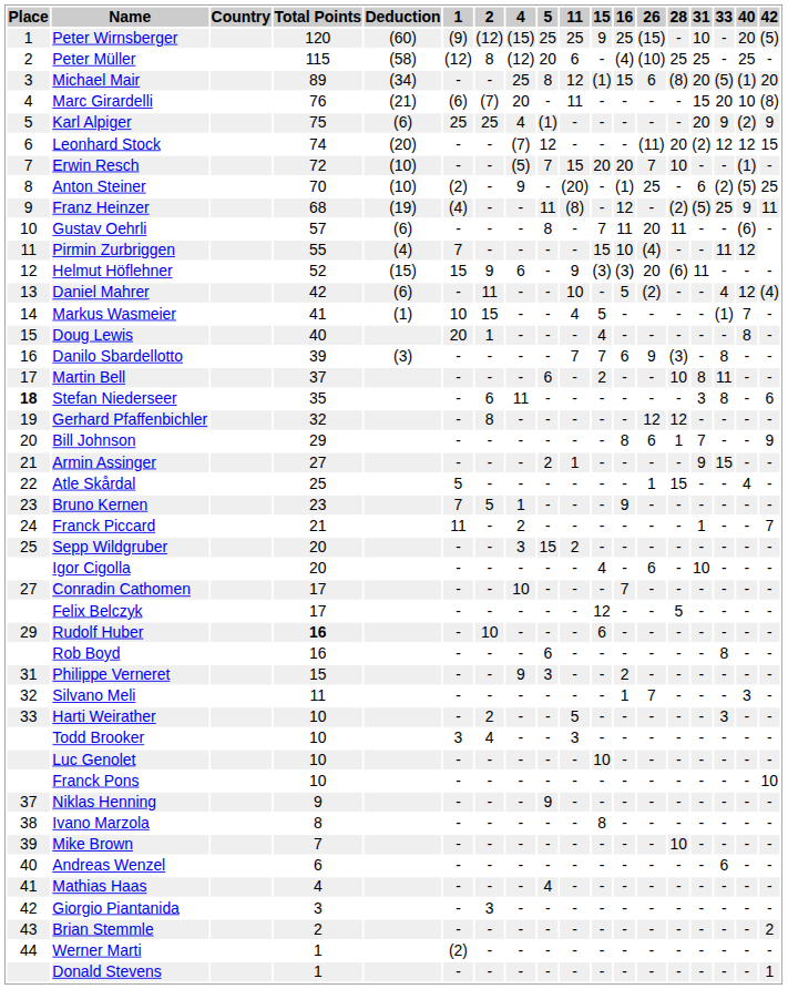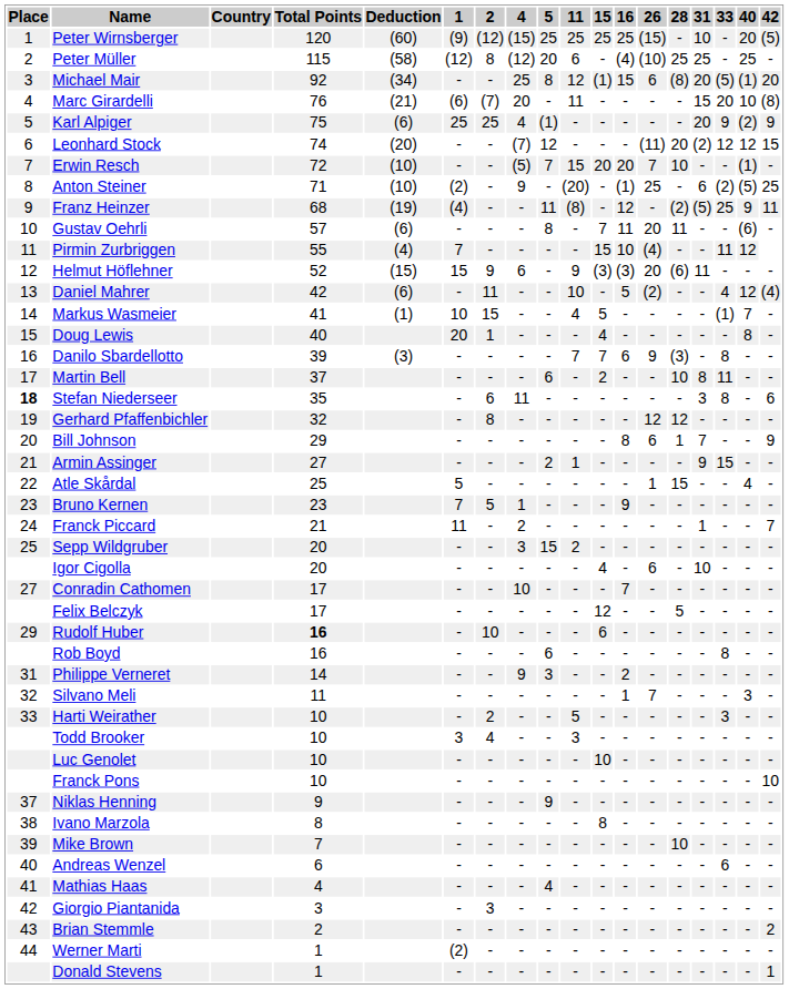 <table border="0" style="border: 1px solid #999; background-color:#FFFFFF; text-align:center">
 <tr align="center" bgcolor="#CCCCCC">
 <th>Place</th>
 <th>Name</th>
 <th>Country</th>
 <th>Total Points</th>
 <th>Deduction</th>
 <th>1</th>
 <th>2</th>
 <th>4</th>
 <th>5</th>
 <th>11</th>
 <th>15</th>
 <th>16</th>
 <th>26</th>
 <th>28</th>
 <th>31</th>
 <th>33</th>
 <th>40</th>
 <th>42</th>
 </tr>
 <tr bgcolor="#EFEFEF">
 <td>1</td>
 <td align="left"><a href='#'>Peter Wirnsberger</a></td>
 <td align="left"></td>
 <td>120</td>
 <td>(60)</td>
 <td>(9)</td>
 <td>(12)</td>
 <td>(15)</td>
 <td>25</td>
 <td>25</td>
-<td>9</td>
+<td>25</td>
 <td>25</td>
 <td>(15)</td>
 <td>-</td>
 <td>10</td>
 <td>-</td>
 <td>20</td>
 <td>(5)</td>
 </tr>
 <tr>
 <td>2</td>
 <td align="left"><a href='#'>Peter Müller</a></td>
 <td align="left"></td>
 <td>115</td>
 <td>(58)</td>
 <td>(12)</td>
 <td>8</td>
 <td>(12)</td>
 <td>20</td>
 <td>6</td>
 <td>-</td>
 <td>(4)</td>
 <td>(10)</td>
 <td>25</td>
 <td>25</td>
 <td>-</td>
 <td>25</td>
 <td>-</td>
 </tr>
 <tr bgcolor="#EFEFEF">
 <td>3</td>
 <td align="left"><a href='#'>Michael Mair</a></td>
 <td align="left"></td>
-<td>89</td>
+<td>92</td>
 <td>(34)</td>
 <td>-</td>
 <td>-</td>
 <td>25</td>
 <td>8</td>
 <td>12</td>
 <td>(1)</td>
 <td>15</td>
 <td>6</td>
 <td>(8)</td>
 <td>20</td>
 <td>(5)</td>
 <td>(1)</td>
 <td>20</td>
 </tr>
 <tr>
 <td>4</td>
 <td align="left"><a href='#'>Marc Girardelli</a></td>
 <td align="left"></td>
 <td>76</td>
 <td>(21)</td>
 <td>(6)</td>
 <td>(7)</td>
 <td>20</td>
 <td>-</td>
 <td>11</td>
 <td>-</td>
 <td>-</td>
 <td>-</td>
 <td>-</td>
 <td>15</td>
 <td>20</td>
 <td>10</td>
 <td>(8)</td>
 </tr>
 <tr bgcolor="#EFEFEF">
 <td>5</td>
 <td align="left"><a href='#'>Karl Alpiger</a></td>
 <td align="left"></td>
 <td>75</td>
 <td>(6)</td>
 <td>25</td>
 <td>25</td>
 <td>4</td>
 <td>(1)</td>
 <td>-</td>
 <td>-</td>
 <td>-</td>
 <td>-</td>
 <td>-</td>
 <td>20</td>
 <td>9</td>
 <td>(2)</td>
 <td>9</td>
 </tr>
 <tr>
 <td>6</td>
 <td align="left"><a href='#'>Leonhard Stock</a></td>
 <td align="left"></td>
 <td>74</td>
 <td>(20)</td>
 <td>-</td>
 <td>-</td>
 <td>(7)</td>
 <td>12</td>
 <td>-</td>
 <td>-</td>
 <td>-</td>
 <td>(11)</td>
 <td>20</td>
 <td>(2)</td>
 <td>12</td>
 <td>12</td>
 <td>15</td>
 </tr>
 <tr bgcolor="#EFEFEF">
 <td>7</td>
 <td align="left"><a href='#'>Erwin Resch</a></td>
 <td align="left"></td>
 <td>72</td>
 <td>(10)</td>
 <td>-</td>
 <td>-</td>
 <td>(5)</td>
 <td>7</td>
 <td>15</td>
 <td>20</td>
 <td>20</td>
 <td>7</td>
 <td>10</td>
 <td>-</td>
 <td>-</td>
 <td>(1)</td>
 <td>-</td>
 </tr>
 <tr>
 <td>8</td>
 <td align="left"><a href='#'>Anton Steiner</a></td>
 <td align="left"></td>
-<td>70</td>
+<td>71</td>
 <td>(10)</td>
 <td>(2)</td>
 <td>-</td>
 <td>9</td>
 <td>-</td>
 <td>(20)</td>
 <td>-</td>
 <td>(1)</td>
 <td>25</td>
 <td>-</td>
 <td>6</td>
 <td>(2)</td>
 <td>(5)</td>
 <td>25</td>
 </tr>
 <tr bgcolor="#EFEFEF">
 <td>9</td>
 <td align="left"><a href='#'>Franz Heinzer</a></td>
 <td align="left"></td>
 <td>68</td>
 <td>(19)</td>
 <td>(4)</td>
 <td>-</td>
 <td>-</td>
 <td>11</td>
 <td>(8)</td>
 <td>-</td>
 <td>12</td>
 <td>-</td>
 <td>(2)</td>
 <td>(5)</td>
 <td>25</td>
 <td>9</td>
 <td>11</td>
 </tr>
 <tr>
 <td>10</td>
 <td align="left"><a href='#'>Gustav Oehrli</a></td>
 <td align="left"></td>
 <td>57</td>
 <td>(6)</td>
 <td>-</td>
 <td>-</td>
 <td>-</td>
 <td>8</td>
 <td>-</td>
 <td>7</td>
 <td>11</td>
 <td>20</td>
 <td>11</td>
 <td>-</td>
 <td>-</td>
 <td>(6)</td>
 <td>-</td>
 </tr>
 <tr bgcolor="#EFEFEF">
 <td>11</td>
 <td align="left"><a href='#'>Pirmin Zurbriggen</a></td>
 <td align="left"></td>
 <td>55</td>
 <td>(4)</td>
 <td>7</td>
 <td>-</td>
 <td>-</td>
 <td>-</td>
 <td>-</td>
 <td>15</td>
 <td>10</td>
 <td>(4)</td>
 <td>-</td>
 <td>-</td>
 <td>11</td>
 <td>12</td>
 </tr>
 <tr>
 <td>12</td>
 <td align="left"><a href='#'>Helmut Höflehner</a></td>
 <td align="left"></td>
 <td>52</td>
 <td>(15)</td>
 <td>15</td>
 <td>9</td>
 <td>6</td>
 <td>-</td>
 <td>9</td>
 <td>(3)</td>
 <td>(3)</td>
 <td>20</td>
 <td>(6)</td>
 <td>11</td>
 <td>-</td>
 <td>-</td>
 <td>-</td>
 </tr>
 <tr bgcolor="#EFEFEF">
 <td>13</td>
 <td align="left"><a href='#'>Daniel Mahrer</a></td>
 <td align="left"></td>
 <td>42</td>
 <td>(6)</td>
 <td>-</td>
 <td>11</td>
 <td>-</td>
 <td>-</td>
 <td>10</td>
 <td>-</td>
 <td>5</td>
 <td>(2)</td>
 <td>-</td>
 <td>-</td>
 <td>4</td>
 <td>12</td>
 <td>(4)</td>
 </tr>
 <tr>
 <td>14</td>
 <td align="left"><a href='#'>Markus Wasmeier</a></td>
 <td align="left"></td>
 <td>41</td>
 <td>(1)</td>
 <td>10</td>
 <td>15</td>
 <td>-</td>
 <td>-</td>
 <td>4</td>
 <td>5</td>
 <td>-</td>
 <td>-</td>
 <td>-</td>
 <td>-</td>
 <td>(1)</td>
 <td>7</td>
 <td>-</td>
 </tr>
 <tr bgcolor="#EFEFEF">
 <td>15</td>
 <td align="left"><a href='#'>Doug Lewis</a></td>
 <td align="left"></td>
 <td>40</td>
 <td></td>
 <td>20</td>
 <td>1</td>
 <td>-</td>
 <td>-</td>
 <td>-</td>
 <td>4</td>
 <td>-</td>
 <td>-</td>
 <td>-</td>
 <td>-</td>
 <td>-</td>
 <td>8</td>
 <td>-</td>
 </tr>
 <tr>
 <td>16</td>
 <td align="left"><a href='#'>Danilo Sbardellotto</a></td>
 <td align="left"></td>
 <td>39</td>
 <td>(3)</td>
 <td>-</td>
 <td>-</td>
 <td>-</td>
 <td>-</td>
 <td>7</td>
 <td>7</td>
 <td>6</td>
 <td>9</td>
 <td>(3)</td>
 <td>-</td>
 <td>8</td>
 <td>-</td>
 <td>-</td>
 </tr>
 <tr bgcolor="#EFEFEF">
 <td>17</td>
 <td align="left"><a href='#'>Martin Bell</a></td>
 <td align="left"></td>
 <td>37</td>
 <td></td>
 <td>-</td>
 <td>-</td>
 <td>-</td>
 <td>6</td>
 <td>-</td>
 <td>2</td>
 <td>-</td>
 <td>-</td>
 <td>10</td>
 <td>8</td>
 <td>11</td>
 <td>-</td>
 <td>-</td>
 </tr>
 <tr>
 <td><strong>18</strong></td>
 <td align="left"><a href='#'>Stefan Niederseer</a></td>
 <td align="left"></td>
 <td>35</td>
 <td></td>
 <td>-</td>
 <td>6</td>
 <td>11</td>
 <td>-</td>
 <td>-</td>
 <td>-</td>
 <td>-</td>
 <td>-</td>
 <td>-</td>
 <td>3</td>
 <td>8</td>
 <td>-</td>
 <td>6</td>
 </tr>
 <tr bgcolor="#EFEFEF">
 <td>19</td>
 <td align="left"><a href='#'>Gerhard Pfaffenbichler</a></td>
 <td align="left"></td>
 <td>32</td>
 <td></td>
 <td>-</td>
 <td>8</td>
 <td>-</td>
 <td>-</td>
 <td>-</td>
 <td>-</td>
 <td>-</td>
 <td>12</td>
 <td>12</td>
 <td>-</td>
 <td>-</td>
 <td>-</td>
 <td>-</td>
 </tr>
 <tr>
 <td>20</td>
 <td align="left"><a href='#'>Bill Johnson</a></td>
 <td align="left"></td>
 <td>29</td>
 <td></td>
 <td>-</td>
 <td>-</td>
 <td>-</td>
 <td>-</td>
 <td>-</td>
 <td>-</td>
 <td>8</td>
 <td>6</td>
 <td>1</td>
 <td>7</td>
 <td>-</td>
 <td>-</td>
 <td>9</td>
 </tr>
 <tr bgcolor="#EFEFEF">
 <td>21</td>
 <td align="left"><a href='#'>Armin Assinger</a></td>
 <td align="left"></td>
 <td>27</td>
 <td></td>
 <td>-</td>
 <td>-</td>
 <td>-</td>
 <td>2</td>
 <td>1</td>
 <td>-</td>
 <td>-</td>
 <td>-</td>
 <td>-</td>
 <td>9</td>
 <td>15</td>
 <td>-</td>
 <td>-</td>
 </tr>
 <tr>
 <td>22</td>
 <td align="left"><a href='#'>Atle Skårdal</a></td>
 <td align="left"></td>
 <td>25</td>
 <td></td>
 <td>5</td>
 <td>-</td>
 <td>-</td>
 <td>-</td>
 <td>-</td>
 <td>-</td>
 <td>-</td>
 <td>1</td>
 <td>15</td>
 <td>-</td>
 <td>-</td>
 <td>4</td>
 <td>-</td>
 </tr>
 <tr bgcolor="#EFEFEF">
 <td>23</td>
 <td align="left"><a href='#'>Bruno Kernen</a></td>
 <td align="left"></td>
 <td>23</td>
 <td></td>
 <td>7</td>
 <td>5</td>
 <td>1</td>
 <td>-</td>
 <td>-</td>
 <td>-</td>
 <td>9</td>
 <td>-</td>
 <td>-</td>
 <td>-</td>
 <td>-</td>
 <td>-</td>
 <td>-</td>
 </tr>
 <tr>
 <td>24</td>
 <td align="left"><a href='#'>Franck Piccard</a></td>
 <td align="left"></td>
 <td>21</td>
 <td></td>
 <td>11</td>
 <td>-</td>
 <td>2</td>
 <td>-</td>
 <td>-</td>
 <td>-</td>
 <td>-</td>
 <td>-</td>
 <td>-</td>
 <td>1</td>
 <td>-</td>
 <td>-</td>
 <td>7</td>
 </tr>
 <tr bgcolor="#EFEFEF">
 <td>25</td>
 <td align="left"><a href='#'>Sepp Wildgruber</a></td>
 <td align="left"></td>
 <td>20</td>
 <td></td>
 <td>-</td>
 <td>-</td>
 <td>3</td>
 <td>15</td>
 <td>2</td>
 <td>-</td>
 <td>-</td>
 <td>-</td>
 <td>-</td>
 <td>-</td>
 <td>-</td>
 <td>-</td>
 <td>-</td>
 </tr>
 <tr>
 <td></td>
 <td align="left"><a href='#'>Igor Cigolla</a></td>
 <td align="left"></td>
 <td>20</td>
 <td></td>
 <td>-</td>
 <td>-</td>
 <td>-</td>
 <td>-</td>
 <td>-</td>
 <td>4</td>
 <td>-</td>
 <td>6</td>
 <td>-</td>
 <td>10</td>
 <td>-</td>
 <td>-</td>
 <td>-</td>
 </tr>
 <tr bgcolor="#EFEFEF">
 <td>27</td>
 <td align="left"><a href='#'>Conradin Cathomen</a></td>
 <td align="left"></td>
 <td>17</td>
 <td></td>
 <td>-</td>
 <td>-</td>
 <td>10</td>
 <td>-</td>
 <td>-</td>
 <td>-</td>
 <td>7</td>
 <td>-</td>
 <td>-</td>
 <td>-</td>
 <td>-</td>
 <td>-</td>
 <td>-</td>
 </tr>
 <tr>
 <td></td>
 <td align="left"><a href='#'>Felix Belczyk</a></td>
 <td align="left"></td>
 <td>17</td>
 <td></td>
 <td>-</td>
 <td>-</td>
 <td>-</td>
 <td>-</td>
 <td>-</td>
 <td>12</td>
 <td>-</td>
 <td>-</td>
 <td>5</td>
 <td>-</td>
 <td>-</td>
 <td>-</td>
 <td>-</td>
 </tr>
 <tr bgcolor="#EFEFEF">
 <td>29</td>
 <td align="left"><a href='#'>Rudolf Huber</a></td>
 <td align="left"></td>
 <td><strong>16</strong></td>
 <td></td>
 <td>-</td>
 <td>10</td>
 <td>-</td>
 <td>-</td>
 <td>-</td>
 <td>6</td>
 <td>-</td>
 <td>-</td>
 <td>-</td>
 <td>-</td>
 <td>-</td>
 <td>-</td>
 <td>-</td>
 </tr>
 <tr>
 <td></td>
 <td align="left"><a href='#'>Rob Boyd</a></td>
 <td align="left"></td>
 <td>16</td>
 <td></td>
 <td>-</td>
 <td>-</td>
 <td>-</td>
 <td>6</td>
 <td>-</td>
 <td>-</td>
 <td>-</td>
 <td>-</td>
 <td>-</td>
 <td>-</td>
 <td>8</td>
 <td>-</td>
 <td>-</td>
 </tr>
 <tr bgcolor="#EFEFEF">
 <td>31</td>
 <td align="left"><a href='#'>Philippe Verneret</a></td>
 <td align="left"></td>
-<td>15</td>
+<td>14</td>
 <td></td>
 <td>-</td>
 <td>-</td>
 <td>9</td>
 <td>3</td>
 <td>-</td>
 <td>-</td>
 <td>2</td>
 <td>-</td>
 <td>-</td>
 <td>-</td>
 <td>-</td>
 <td>-</td>
 <td>-</td>
 </tr>
 <tr>
 <td>32</td>
 <td align="left"><a href='#'>Silvano Meli</a></td>
 <td align="left"></td>
 <td>11</td>
 <td></td>
 <td>-</td>
 <td>-</td>
 <td>-</td>
 <td>-</td>
 <td>-</td>
 <td>-</td>
 <td>1</td>
 <td>7</td>
 <td>-</td>
 <td>-</td>
 <td>-</td>
 <td>3</td>
 <td>-</td>
 </tr>
 <tr bgcolor="#EFEFEF">
 <td>33</td>
 <td align="left"><a href='#'>Harti Weirather</a></td>
 <td align="left"></td>
 <td>10</td>
 <td></td>
 <td>-</td>
 <td>2</td>
 <td>-</td>
 <td>-</td>
 <td>5</td>
 <td>-</td>
 <td>-</td>
 <td>-</td>
 <td>-</td>
 <td>-</td>
 <td>3</td>
 <td>-</td>
 <td>-</td>
 </tr>
 <tr>
 <td></td>
 <td align="left"><a href='#'>Todd Brooker</a></td>
 <td align="left"></td>
 <td>10</td>
 <td></td>
 <td>3</td>
 <td>4</td>
 <td>-</td>
 <td>-</td>
 <td>3</td>
 <td>-</td>
 <td>-</td>
 <td>-</td>
 <td>-</td>
 <td>-</td>
 <td>-</td>
 <td>-</td>
 <td>-</td>
 </tr>
 <tr bgcolor="#EFEFEF">
 <td></td>
 <td align="left"><a href='#'>Luc Genolet</a></td>
 <td align="left"></td>
 <td>10</td>
 <td></td>
 <td>-</td>
 <td>-</td>
 <td>-</td>
 <td>-</td>
 <td>-</td>
 <td>10</td>
 <td>-</td>
 <td>-</td>
 <td>-</td>
 <td>-</td>
 <td>-</td>
 <td>-</td>
 <td>-</td>
 </tr>
 <tr>
 <td></td>
 <td align="left"><a href='#'>Franck Pons</a></td>
 <td align="left"></td>
 <td>10</td>
 <td></td>
 <td>-</td>
 <td>-</td>
 <td>-</td>
 <td>-</td>
 <td>-</td>
 <td>-</td>
 <td>-</td>
 <td>-</td>
 <td>-</td>
 <td>-</td>
 <td>-</td>
 <td>-</td>
 <td>10</td>
 </tr>
 <tr bgcolor="#EFEFEF">
 <td>37</td>
 <td align="left"><a href='#'>Niklas Henning</a></td>
 <td align="left"></td>
 <td>9</td>
 <td></td>
 <td>-</td>
 <td>-</td>
 <td>-</td>
 <td>9</td>
 <td>-</td>
 <td>-</td>
 <td>-</td>
 <td>-</td>
 <td>-</td>
 <td>-</td>
 <td>-</td>
 <td>-</td>
 <td>-</td>
 </tr>
 <tr>
 <td>38</td>
 <td align="left"><a href='#'>Ivano Marzola</a></td>
 <td align="left"></td>
 <td>8</td>
 <td></td>
 <td>-</td>
 <td>-</td>
 <td>-</td>
 <td>-</td>
 <td>-</td>
 <td>8</td>
 <td>-</td>
 <td>-</td>
 <td>-</td>
 <td>-</td>
 <td>-</td>
 <td>-</td>
 <td>-</td>
 </tr>
 <tr bgcolor="#EFEFEF">
 <td>39</td>
 <td align="left"><a href='#'>Mike Brown</a></td>
 <td align="left"></td>
 <td>7</td>
 <td></td>
 <td>-</td>
 <td>-</td>
 <td>-</td>
 <td>-</td>
 <td>-</td>
 <td>-</td>
 <td>-</td>
 <td>-</td>
 <td>10</td>
 <td>-</td>
 <td>-</td>
 <td>-</td>
 <td>-</td>
 </tr>
 <tr>
 <td>40</td>
 <td align="left"><a href='#'>Andreas Wenzel</a></td>
 <td align="left"></td>
 <td>6</td>
 <td></td>
 <td>-</td>
 <td>-</td>
 <td>-</td>
 <td>-</td>
 <td>-</td>
 <td>-</td>
 <td>-</td>
 <td>-</td>
 <td>-</td>
 <td>-</td>
 <td>6</td>
 <td>-</td>
 <td>-</td>
 </tr>
 <tr bgcolor="#EFEFEF">
 <td>41</td>
 <td align="left"><a href='#'>Mathias Haas</a></td>
 <td align="left"></td>
 <td>4</td>
 <td></td>
 <td>-</td>
 <td>-</td>
 <td>-</td>
 <td>4</td>
 <td>-</td>
 <td>-</td>
 <td>-</td>
 <td>-</td>
 <td>-</td>
 <td>-</td>
 <td>-</td>
 <td>-</td>
 <td>-</td>
 </tr>
 <tr>
 <td>42</td>
 <td align="left"><a href='#'>Giorgio Piantanida</a></td>
 <td align="left"></td>
 <td>3</td>
 <td></td>
 <td>-</td>
 <td>3</td>
 <td>-</td>
 <td>-</td>
 <td>-</td>
 <td>-</td>
 <td>-</td>
 <td>-</td>
 <td>-</td>
 <td>-</td>
 <td>-</td>
 <td>-</td>
 <td>-</td>
 </tr>
 <tr bgcolor="#EFEFEF">
 <td>43</td>
 <td align="left"><a href='#'>Brian Stemmle</a></td>
 <td align="left"></td>
 <td>2</td>
 <td></td>
 <td>-</td>
 <td>-</td>
 <td>-</td>
 <td>-</td>
 <td>-</td>
 <td>-</td>
 <td>-</td>
 <td>-</td>
 <td>-</td>
 <td>-</td>
 <td>-</td>
 <td>-</td>
 <td>2</td>
 </tr>
 <tr>
 <td>44</td>
 <td align="left"><a href='#'>Werner Marti</a></td>
 <td align="left"></td>
 <td>1</td>
 <td></td>
 <td>(2)</td>
 <td>-</td>
 <td>-</td>
 <td>-</td>
 <td>-</td>
 <td>-</td>
 <td>-</td>
 <td>-</td>
 <td>-</td>
 <td>-</td>
 <td>-</td>
 <td>-</td>
 <td>-</td>
 </tr>
 <tr bgcolor="#EFEFEF">
 <td></td>
 <td align="left"><a href='#'>Donald Stevens</a></td>
 <td align="left"></td>
 <td>1</td>
 <td></td>
 <td>-</td>
 <td>-</td>
 <td>-</td>
 <td>-</td>
 <td>-</td>
 <td>-</td>
 <td>-</td>
 <td>-</td>
 <td>-</td>
 <td>-</td>
 <td>-</td>
 <td>-</td>
 <td>1</td>
 </tr>
 </table>
